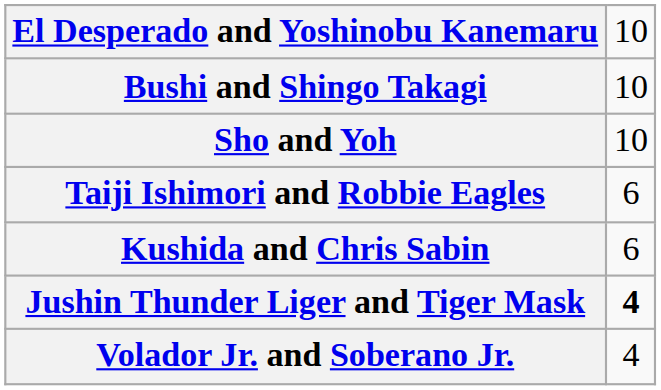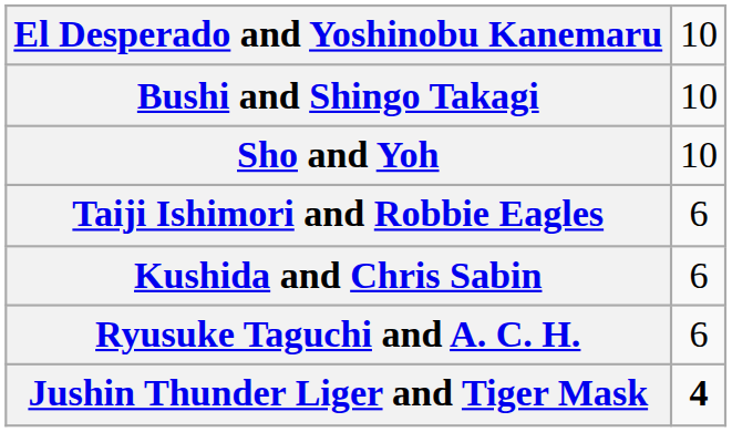 <table class="wikitable" style="margin: 1em auto 1em auto;text-align:center">
 <tr>
 <th><a href='#'>El Desperado</a> and <a href='#'>Yoshinobu Kanemaru</a></th>
 <td>10</td>
 </tr>
 <tr>
 <th><a href='#'>Bushi</a> and <a href='#'>Shingo Takagi</a></th>
 <td>10</td>
 </tr>
 <tr>
 <th><a href='#'>Sho</a> and <a href='#'>Yoh</a></th>
 <td>10</td>
 </tr>
 <tr>
 <th><a href='#'>Taiji Ishimori</a> and <a href='#'>Robbie Eagles</a></th>
 <td>6</td>
 </tr>
 <tr>
 <th><a href='#'>Kushida</a> and <a href='#'>Chris Sabin</a></th>
 <td>6</td>
 </tr>
 <tr>
+<th><a href='#'>Ryusuke Taguchi</a> and <a href='#'>A. C. H.</a></th>
+<td>6</td>
+</tr>
+<tr>
 <th><a href='#'>Jushin Thunder Liger</a> and <a href='#'>Tiger Mask</a></th>
 <td><strong>4</strong></td>
 </tr>
-<tr>
-<th><a href='#'>Volador Jr.</a> and <a href='#'>Soberano Jr.</a></th>
-<td>4</td>
-</tr>
 </table>
